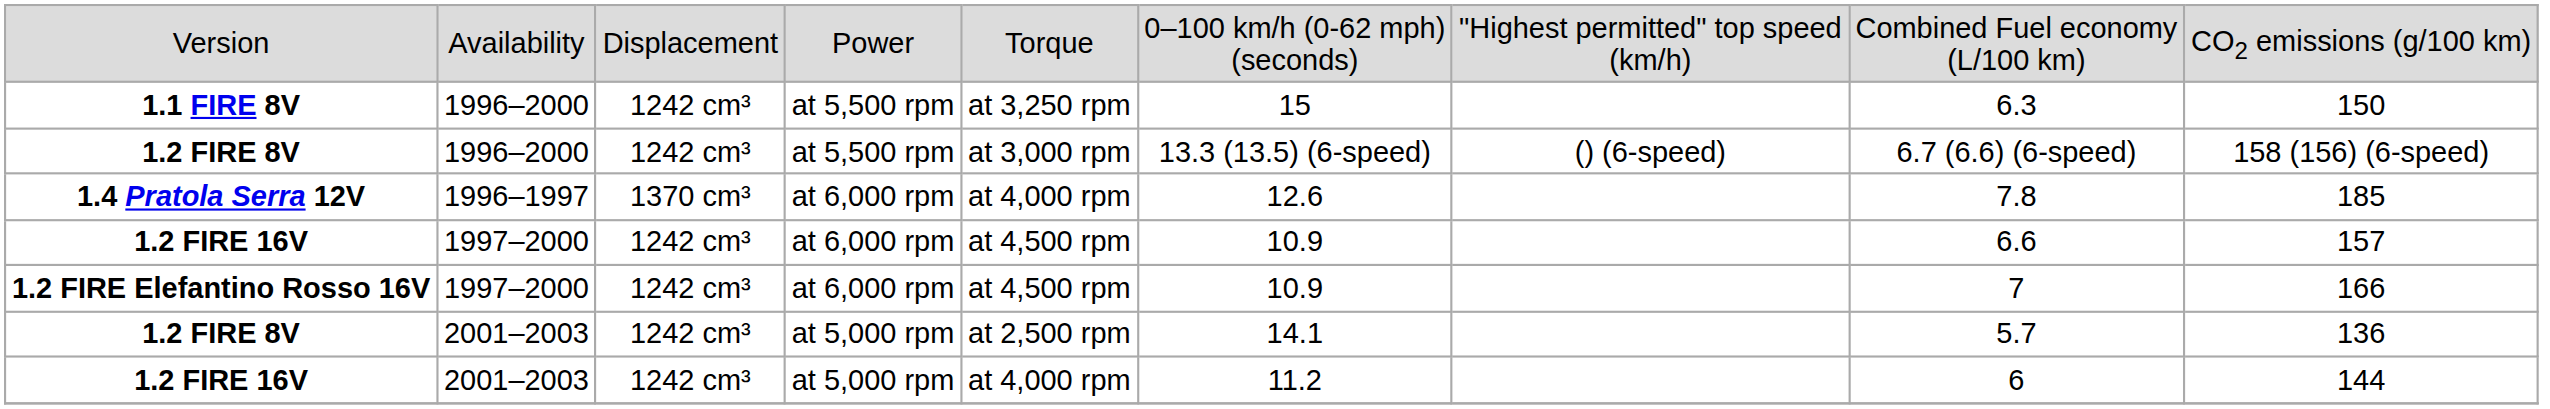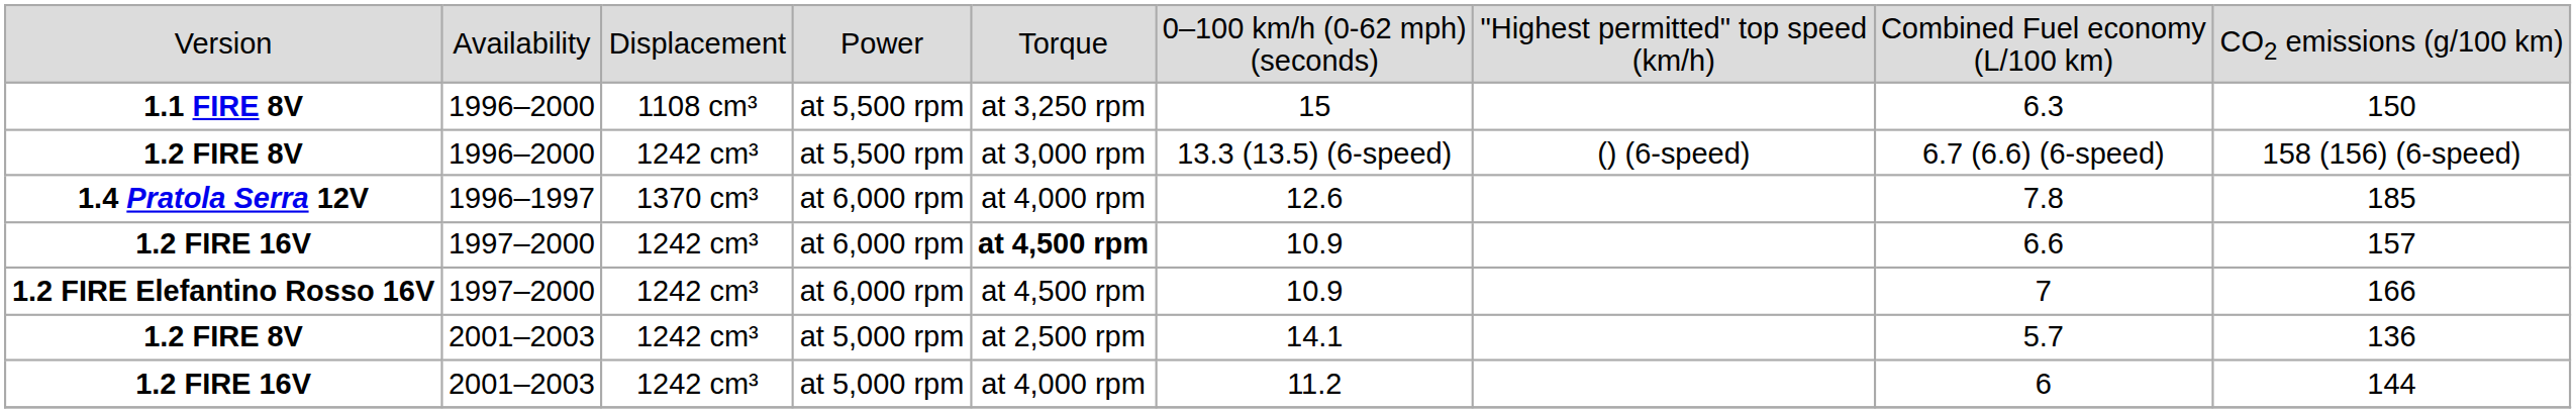 <table class="wikitable" style="text-align:center; font-size:85%; background-color:#ffffff ">
 <tr style="background:#DCDCDC" align="center" valign="middle">
 <td>Version</td>
 <td>Availability</td>
 <td>Displacement</td>
 <td>Power</td>
 <td>Torque</td>
 <td>0–100 km/h (0-62 mph)<br> (seconds)</td>
 <td>"Highest permitted"  top speed<br> (km/h)</td>
 <td>Combined Fuel economy<br> (L/100 km)</td>
 <td>CO<sub>2</sub> emissions (g/100 km)</td>
 </tr>
 <tr>
 <td><strong>1.1 <a href='#'>FIRE</a> 8V</strong></td>
 <td>1996–2000</td>
-<td>1242 cm³</td>
+<td>1108 cm³</td>
 <td> at 5,500 rpm</td>
 <td> at 3,250 rpm</td>
 <td>15</td>
 <td></td>
 <td>6.3</td>
 <td>150</td>
 </tr>
 <tr>
 <td><strong>1.2 FIRE 8V</strong></td>
 <td>1996–2000</td>
 <td>1242 cm³</td>
 <td> at 5,500 rpm</td>
 <td> at 3,000 rpm</td>
 <td>13.3 (13.5) (6-speed)</td>
 <td> () (6-speed)</td>
 <td>6.7 (6.6) (6-speed)</td>
 <td>158 (156) (6-speed)</td>
 </tr>
 <tr>
 <td><strong>1.4 <a href='#'><em>Pratola Serra</em></a> 12V</strong></td>
 <td>1996–1997</td>
 <td>1370 cm³</td>
 <td> at 6,000 rpm</td>
 <td> at 4,000 rpm</td>
 <td>12.6</td>
 <td></td>
 <td>7.8</td>
 <td>185</td>
 </tr>
 <tr>
 <td><strong>1.2 FIRE 16V</strong></td>
 <td>1997–2000</td>
 <td>1242 cm³</td>
 <td> at 6,000 rpm</td>
-<td> at 4,500 rpm</td>
+<td><strong> at 4,500 rpm</strong></td>
 <td>10.9</td>
 <td></td>
 <td>6.6</td>
 <td>157</td>
 </tr>
 <tr>
 <td><strong>1.2 FIRE Elefantino Rosso 16V</strong></td>
 <td>1997–2000</td>
 <td>1242 cm³</td>
 <td> at 6,000 rpm</td>
 <td> at 4,500 rpm</td>
 <td>10.9</td>
 <td></td>
 <td>7</td>
 <td>166</td>
 </tr>
 <tr>
 <td><strong>1.2 FIRE 8V</strong></td>
 <td>2001–2003</td>
 <td>1242 cm³</td>
 <td> at 5,000 rpm</td>
 <td> at 2,500 rpm</td>
 <td>14.1</td>
 <td></td>
 <td>5.7</td>
 <td>136</td>
 </tr>
 <tr>
 <td><strong>1.2 FIRE 16V</strong></td>
 <td>2001–2003</td>
 <td>1242 cm³</td>
 <td> at 5,000 rpm</td>
 <td> at 4,000 rpm</td>
 <td>11.2</td>
 <td></td>
 <td>6</td>
 <td>144</td>
 </tr>
 <tr>
 </tr>
 </table>
